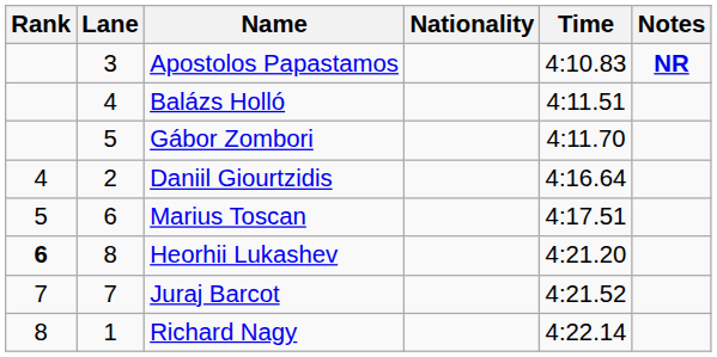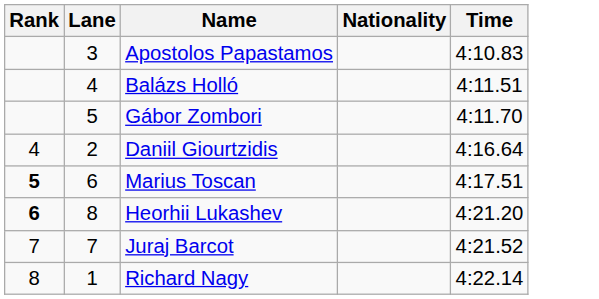 <table class="wikitable sortable" style="text-align:center">
 <tr>
 <th>Rank</th>
 <th>Lane</th>
 <th>Name</th>
 <th>Nationality</th>
 <th>Time</th>
-<th>Notes</th>
 </tr>
 <tr>
 <td></td>
 <td>3</td>
 <td align=left><a href='#'>Apostolos Papastamos</a></td>
 <td align=left></td>
 <td>4:10.83</td>
-<td><strong><a href='#'>NR</a></strong></td>
 </tr>
 <tr>
 <td></td>
 <td>4</td>
 <td align=left><a href='#'>Balázs Holló</a></td>
 <td align=left></td>
 <td>4:11.51</td>
-<td></td>
 </tr>
 <tr>
 <td></td>
 <td>5</td>
 <td align=left><a href='#'>Gábor Zombori</a></td>
 <td align=left></td>
 <td>4:11.70</td>
-<td></td>
 </tr>
 <tr>
 <td>4</td>
 <td>2</td>
 <td align=left><a href='#'>Daniil Giourtzidis</a></td>
 <td align=left></td>
 <td>4:16.64</td>
-<td></td>
 </tr>
 <tr>
-<td>5</td>
+<td><strong>5</strong></td>
 <td>6</td>
 <td align=left><a href='#'>Marius Toscan</a></td>
 <td align=left></td>
 <td>4:17.51</td>
-<td></td>
 </tr>
 <tr>
 <td><strong>6</strong></td>
 <td>8</td>
 <td align=left><a href='#'>Heorhii Lukashev</a></td>
 <td align=left></td>
 <td>4:21.20</td>
-<td></td>
 </tr>
 <tr>
 <td>7</td>
 <td>7</td>
 <td align=left><a href='#'>Juraj Barcot</a></td>
 <td align=left></td>
 <td>4:21.52</td>
-<td></td>
 </tr>
 <tr>
 <td>8</td>
 <td>1</td>
 <td align=left><a href='#'>Richard Nagy</a></td>
 <td align=left></td>
 <td>4:22.14</td>
-<td></td>
 </tr>
 </table>
